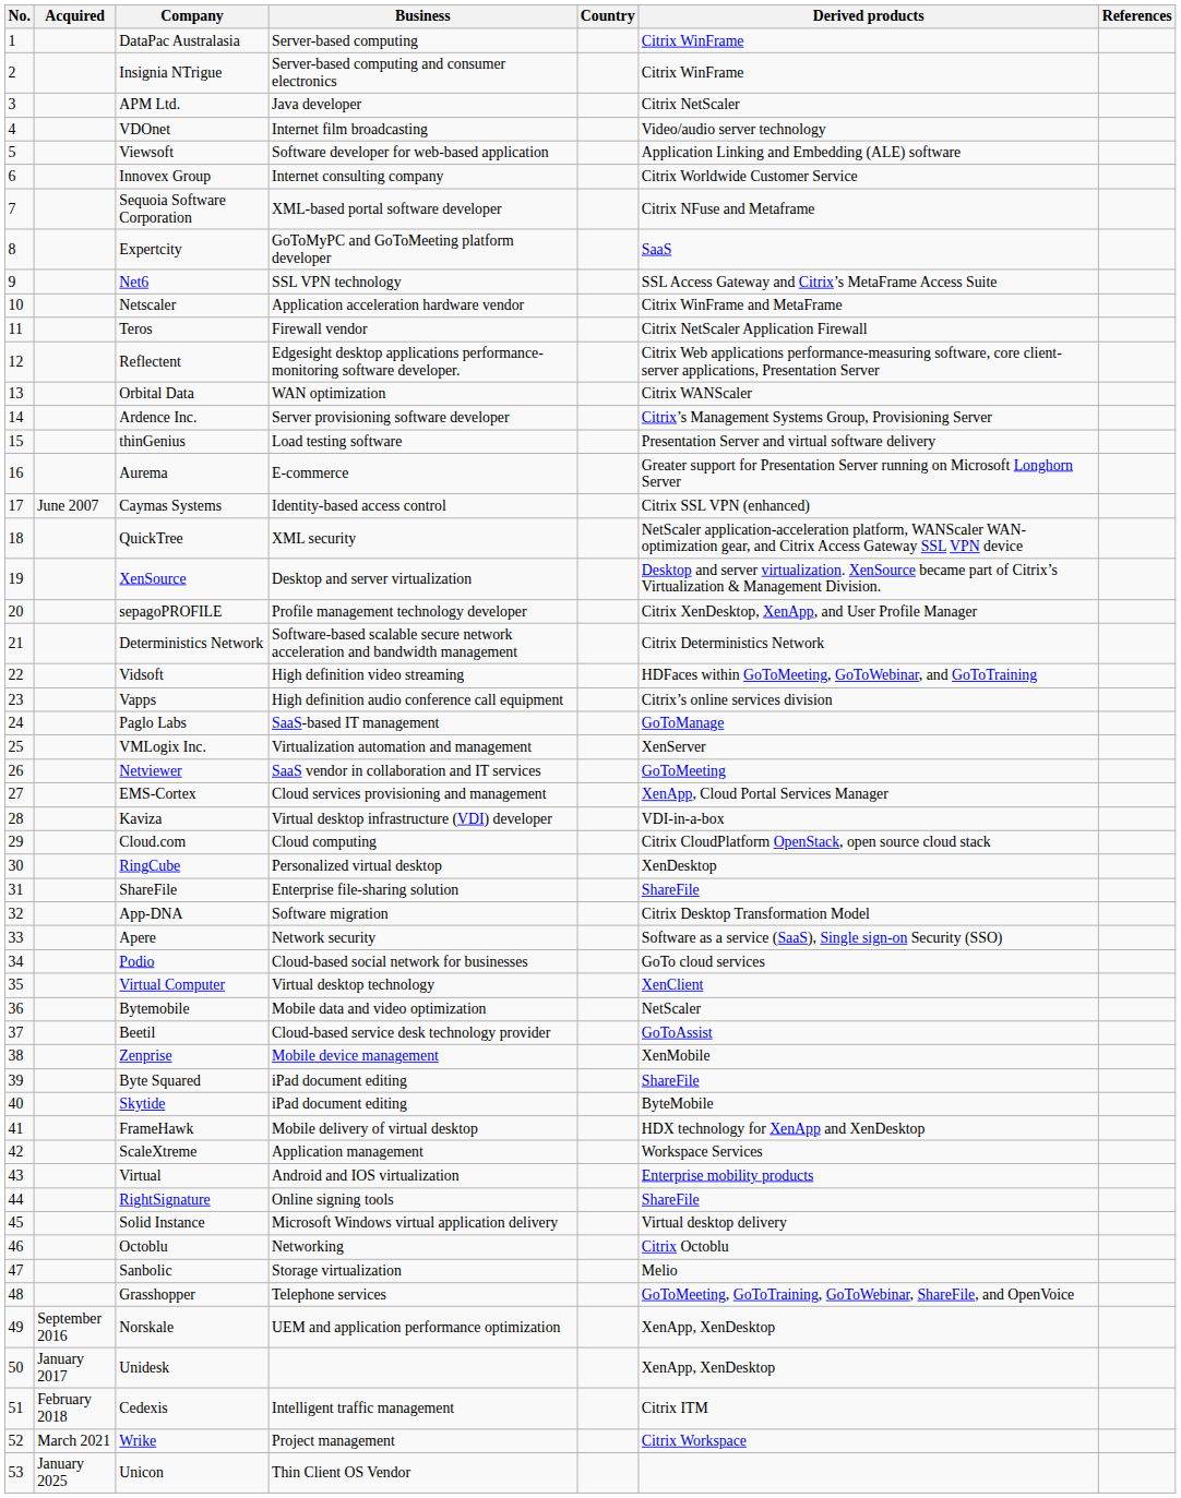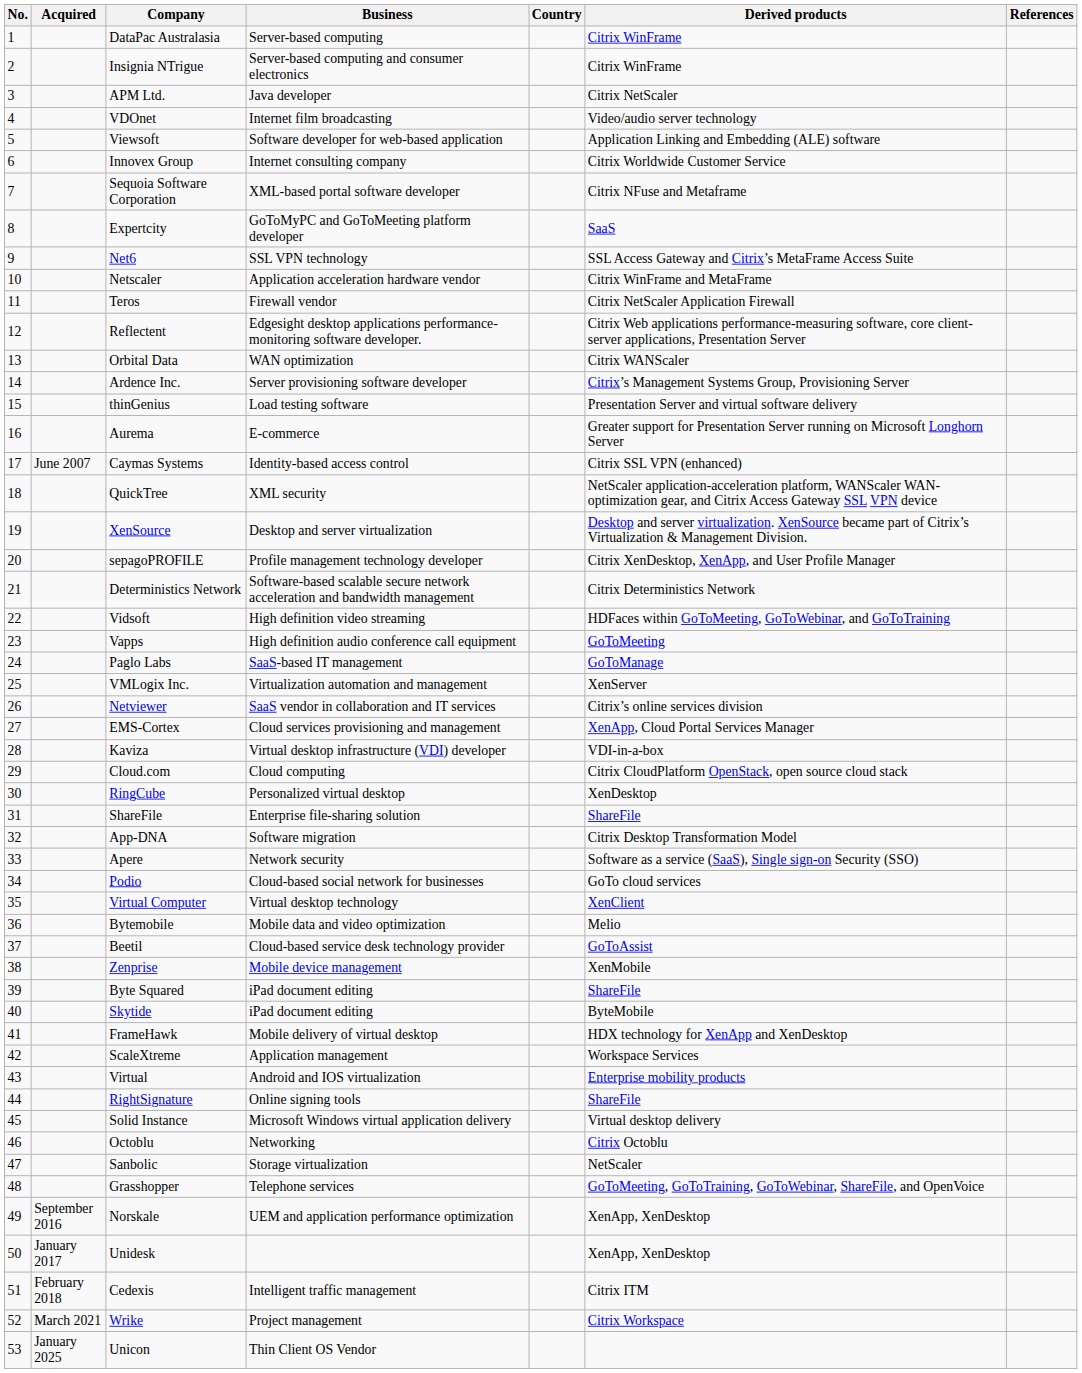 <table class="wikitable sortable">
 <tr>
 <th>No.</th>
 <th style="width:80px;">Acquired</th>
 <th>Company</th>
 <th>Business</th>
 <th>Country</th>
 <th>Derived products</th>
 <th class="unsortable">References</th>
 </tr>
 <tr>
 <td>1</td>
 <td></td>
 <td>DataPac Australasia</td>
 <td>Server-based computing</td>
 <td></td>
 <td><a href='#'>Citrix WinFrame</a></td>
 <td style="text-align:center;"><br></td>
 </tr>
 <tr>
 <td>2</td>
 <td></td>
 <td>Insignia NTrigue</td>
 <td>Server-based computing and consumer electronics</td>
 <td></td>
 <td>Citrix WinFrame</td>
 <td style="text-align:center;"></td>
 </tr>
 <tr>
 <td>3</td>
 <td></td>
 <td>APM Ltd.</td>
 <td>Java developer</td>
 <td></td>
 <td>Citrix NetScaler</td>
 <td style="text-align:center;"></td>
 </tr>
 <tr>
 <td>4</td>
 <td></td>
 <td>VDOnet</td>
 <td>Internet film broadcasting</td>
 <td></td>
 <td>Video/audio server technology</td>
 <td style="text-align:center;"></td>
 </tr>
 <tr>
 <td>5</td>
 <td></td>
 <td>Viewsoft</td>
 <td>Software developer for web-based application</td>
 <td></td>
 <td>Application Linking and Embedding (ALE) software</td>
 <td style="text-align:center;"></td>
 </tr>
 <tr>
 <td>6</td>
 <td></td>
 <td>Innovex Group</td>
 <td>Internet consulting company</td>
 <td></td>
 <td>Citrix Worldwide Customer Service</td>
 <td style="text-align:center;"></td>
 </tr>
 <tr>
 <td>7</td>
 <td></td>
 <td>Sequoia Software Corporation</td>
 <td>XML-based portal software developer</td>
 <td></td>
 <td>Citrix NFuse and Metaframe</td>
 <td style="text-align:center;"></td>
 </tr>
 <tr>
 <td>8</td>
 <td></td>
 <td>Expertcity</td>
 <td>GoToMyPC and GoToMeeting platform developer</td>
 <td></td>
 <td><a href='#'>SaaS</a></td>
 <td style="text-align:center;"></td>
 </tr>
 <tr>
 <td>9</td>
 <td></td>
 <td><a href='#'>Net6</a></td>
 <td>SSL VPN technology</td>
 <td></td>
 <td>SSL Access Gateway and <a href='#'>Citrix</a>’s MetaFrame Access Suite</td>
 <td style="text-align:center;"></td>
 </tr>
 <tr>
 <td>10</td>
 <td></td>
 <td>Netscaler</td>
 <td>Application acceleration hardware vendor</td>
 <td></td>
 <td>Citrix WinFrame and MetaFrame</td>
 <td style="text-align:center;"></td>
 </tr>
 <tr>
 <td>11</td>
 <td></td>
 <td>Teros</td>
 <td>Firewall vendor</td>
 <td></td>
 <td>Citrix NetScaler Application Firewall</td>
 <td style="text-align:center;"></td>
 </tr>
 <tr>
 <td>12</td>
 <td></td>
 <td>Reflectent</td>
 <td>Edgesight desktop applications performance-monitoring software developer.</td>
 <td></td>
 <td>Citrix Web applications performance-measuring software, core client-server applications, Presentation Server</td>
 <td style="text-align:center;"></td>
 </tr>
 <tr>
 <td>13</td>
 <td></td>
 <td>Orbital Data</td>
 <td>WAN optimization</td>
 <td></td>
 <td>Citrix WANScaler</td>
 <td style="text-align:center;"></td>
 </tr>
 <tr>
 <td>14</td>
 <td></td>
 <td>Ardence Inc.</td>
 <td>Server provisioning software developer</td>
 <td></td>
 <td><a href='#'>Citrix</a>’s Management Systems Group, Provisioning Server</td>
 <td style="text-align:center;"></td>
 </tr>
 <tr>
 <td>15</td>
 <td></td>
 <td>thinGenius</td>
 <td>Load testing software</td>
 <td></td>
 <td>Presentation Server and virtual software delivery</td>
 <td style="text-align:center;"></td>
 </tr>
 <tr>
 <td>16</td>
 <td></td>
 <td>Aurema</td>
 <td>E-commerce</td>
 <td></td>
 <td>Greater support for Presentation Server running on Microsoft <a href='#'>Longhorn</a> Server</td>
 <td style="text-align:center;"></td>
 </tr>
 <tr>
 <td>17</td>
 <td>June 2007</td>
 <td>Caymas Systems</td>
 <td>Identity-based access control</td>
 <td></td>
 <td>Citrix SSL VPN (enhanced)</td>
 <td style="text-align:center;"></td>
 </tr>
 <tr>
 <td>18</td>
 <td></td>
 <td>QuickTree</td>
 <td>XML security</td>
 <td></td>
 <td>NetScaler application-acceleration platform, WANScaler WAN-optimization gear, and Citrix Access Gateway <a href='#'>SSL</a> <a href='#'>VPN</a> device</td>
 <td style="text-align:center;"></td>
 </tr>
 <tr>
 <td>19</td>
 <td></td>
 <td><a href='#'>XenSource</a></td>
 <td>Desktop and server virtualization</td>
 <td></td>
 <td><a href='#'>Desktop</a> and server <a href='#'>virtualization</a>. <a href='#'>XenSource</a> became part of Citrix’s Virtualization & Management Division.</td>
 <td style="text-align:center;"></td>
 </tr>
 <tr>
 <td>20</td>
 <td></td>
 <td>sepagoPROFILE</td>
 <td>Profile management technology developer</td>
 <td></td>
 <td>Citrix XenDesktop, <a href='#'>XenApp</a>, and User Profile Manager</td>
 <td style="text-align:center;"></td>
 </tr>
 <tr>
 <td>21</td>
 <td></td>
 <td>Deterministics Network</td>
 <td>Software-based scalable secure network acceleration and bandwidth management</td>
 <td></td>
 <td>Citrix Deterministics Network</td>
 <td style="text-align:center;"></td>
 </tr>
 <tr>
 <td>22</td>
 <td></td>
 <td>Vidsoft</td>
 <td>High definition video streaming</td>
 <td></td>
 <td>HDFaces within <a href='#'>GoToMeeting</a>, <a href='#'>GoToWebinar</a>, and <a href='#'>GoToTraining</a></td>
 <td style="text-align:center;"></td>
 </tr>
 <tr>
 <td>23</td>
 <td></td>
 <td>Vapps</td>
 <td>High definition audio conference call equipment</td>
 <td></td>
-<td>Citrix’s online services division</td>
+<td><a href='#'>GoToMeeting</a></td>
 <td style="text-align:center;"></td>
 </tr>
 <tr>
 <td>24</td>
 <td></td>
 <td>Paglo Labs</td>
 <td><a href='#'>SaaS</a>-based IT management</td>
 <td></td>
 <td><a href='#'>GoToManage</a></td>
 <td style="text-align:center;"></td>
 </tr>
 <tr>
 <td>25</td>
 <td></td>
 <td>VMLogix Inc.</td>
 <td>Virtualization automation and management</td>
 <td></td>
 <td>XenServer</td>
 <td style="text-align:center;"></td>
 </tr>
 <tr>
 <td>26</td>
 <td></td>
 <td><a href='#'>Netviewer</a></td>
 <td><a href='#'>SaaS</a> vendor in collaboration and IT services</td>
 <td></td>
-<td><a href='#'>GoToMeeting</a></td>
+<td>Citrix’s online services division</td>
 <td style="text-align:center;"></td>
 </tr>
 <tr>
 <td>27</td>
 <td></td>
 <td>EMS-Cortex</td>
 <td>Cloud services provisioning and management</td>
 <td></td>
 <td><a href='#'>XenApp</a>, Cloud Portal Services Manager</td>
 <td style="text-align:center;"></td>
 </tr>
 <tr>
 <td>28</td>
 <td></td>
 <td>Kaviza</td>
 <td>Virtual desktop infrastructure (<a href='#'>VDI</a>) developer</td>
 <td></td>
 <td>VDI-in-a-box</td>
 <td style="text-align:center;"></td>
 </tr>
 <tr>
 <td>29</td>
 <td></td>
 <td>Cloud.com</td>
 <td>Cloud computing</td>
 <td></td>
 <td>Citrix CloudPlatform <a href='#'>OpenStack</a>, open source cloud stack</td>
 <td style="text-align:center;"></td>
 </tr>
 <tr>
 <td>30</td>
 <td></td>
 <td><a href='#'>RingCube</a></td>
 <td>Personalized virtual desktop</td>
 <td></td>
 <td>XenDesktop</td>
 <td style="text-align:center;"></td>
 </tr>
 <tr>
 <td>31</td>
 <td></td>
 <td>ShareFile</td>
 <td>Enterprise file-sharing solution</td>
 <td></td>
 <td><a href='#'>ShareFile</a></td>
 <td style="text-align:center;"></td>
 </tr>
 <tr>
 <td>32</td>
 <td></td>
 <td>App-DNA</td>
 <td>Software migration</td>
 <td></td>
 <td>Citrix Desktop Transformation Model</td>
 <td style="text-align:center;"></td>
 </tr>
 <tr>
 <td>33</td>
 <td></td>
 <td>Apere</td>
 <td>Network security</td>
 <td></td>
 <td>Software as a service (<a href='#'>SaaS</a>), <a href='#'>Single sign-on</a> Security (SSO)</td>
 <td style="text-align:center;"></td>
 </tr>
 <tr>
 <td>34</td>
 <td></td>
 <td><a href='#'>Podio</a></td>
 <td>Cloud-based social network for businesses</td>
 <td></td>
 <td>GoTo cloud services</td>
 <td style="text-align:center;"></td>
 </tr>
 <tr>
 <td>35</td>
 <td></td>
 <td><a href='#'>Virtual Computer</a></td>
 <td>Virtual desktop technology</td>
 <td></td>
 <td><a href='#'>XenClient</a></td>
 <td style="text-align:center;"></td>
 </tr>
 <tr>
 <td>36</td>
 <td></td>
 <td>Bytemobile</td>
 <td>Mobile data and video optimization</td>
 <td></td>
-<td>NetScaler</td>
+<td>Melio</td>
 <td style="text-align:center;"></td>
 </tr>
 <tr>
 <td>37</td>
 <td></td>
 <td>Beetil</td>
 <td>Cloud-based service desk technology provider</td>
 <td></td>
 <td><a href='#'>GoToAssist</a></td>
 <td style="text-align:center;"></td>
 </tr>
 <tr>
 <td>38</td>
 <td></td>
 <td><a href='#'>Zenprise</a></td>
 <td><a href='#'>Mobile device management</a></td>
 <td></td>
 <td>XenMobile</td>
 <td style="text-align:center;"></td>
 </tr>
 <tr>
 <td>39</td>
 <td></td>
 <td>Byte Squared</td>
 <td>iPad document editing</td>
 <td></td>
 <td><a href='#'>ShareFile</a></td>
 <td style="text-align:center;"></td>
 </tr>
 <tr>
 <td>40</td>
 <td></td>
 <td><a href='#'>Skytide</a></td>
 <td>iPad document editing</td>
 <td></td>
 <td>ByteMobile</td>
 <td style="text-align:center;"></td>
 </tr>
 <tr>
 <td>41</td>
 <td></td>
 <td>FrameHawk</td>
 <td>Mobile delivery of virtual desktop</td>
 <td></td>
 <td>HDX technology for <a href='#'>XenApp</a> and XenDesktop</td>
 <td style="text-align:center;"></td>
 </tr>
 <tr>
 <td>42</td>
 <td></td>
 <td>ScaleXtreme</td>
 <td>Application management</td>
 <td></td>
 <td>Workspace Services</td>
 <td style="text-align:center;"></td>
 </tr>
 <tr>
 <td>43</td>
 <td></td>
 <td>Virtual</td>
 <td>Android and IOS virtualization</td>
 <td></td>
 <td><a href='#'>Enterprise mobility products</a></td>
 <td style="text-align:center;"></td>
 </tr>
 <tr>
 <td>44</td>
 <td></td>
 <td><a href='#'>RightSignature</a></td>
 <td>Online signing tools</td>
 <td></td>
 <td><a href='#'>ShareFile</a></td>
 <td style="text-align:center;"></td>
 </tr>
 <tr>
 <td>45</td>
 <td></td>
 <td>Solid Instance</td>
 <td>Microsoft Windows virtual application delivery</td>
 <td></td>
 <td>Virtual desktop delivery</td>
 <td style="text-align:center;"></td>
 </tr>
 <tr>
 <td>46</td>
 <td></td>
 <td>Octoblu</td>
 <td>Networking</td>
 <td></td>
 <td><a href='#'>Citrix</a> Octoblu</td>
 <td style="text-align:center;"></td>
 </tr>
 <tr>
 <td>47</td>
 <td></td>
 <td>Sanbolic</td>
 <td>Storage virtualization</td>
 <td></td>
-<td>Melio</td>
+<td>NetScaler</td>
 <td style="text-align:center;"></td>
 </tr>
 <tr>
 <td>48</td>
 <td></td>
 <td>Grasshopper</td>
 <td>Telephone services</td>
 <td></td>
 <td><a href='#'>GoToMeeting</a>, <a href='#'>GoToTraining</a>, <a href='#'>GoToWebinar</a>, <a href='#'>ShareFile</a>, and OpenVoice</td>
 <td style="text-align:center;"></td>
 </tr>
 <tr>
 <td>49</td>
 <td>September 2016</td>
 <td>Norskale</td>
 <td>UEM and application performance optimization</td>
 <td></td>
 <td>XenApp, XenDesktop</td>
 <td style="text-align:center;"></td>
 </tr>
 <tr>
 <td>50</td>
 <td>January 2017</td>
 <td>Unidesk</td>
 <td></td>
 <td></td>
 <td>XenApp, XenDesktop</td>
 <td style="text-align:center;"></td>
 </tr>
 <tr>
 <td>51</td>
 <td>February 2018</td>
 <td>Cedexis</td>
 <td>Intelligent traffic management</td>
 <td></td>
 <td>Citrix ITM</td>
 <td style="text-align:center;"></td>
 </tr>
 <tr>
 <td>52</td>
 <td>March 2021</td>
 <td><a href='#'>Wrike</a></td>
 <td>Project management</td>
 <td></td>
 <td><a href='#'>Citrix Workspace</a></td>
 <td style="text-align:center;"></td>
 </tr>
 <tr>
 <td>53</td>
 <td>January 2025</td>
 <td>Unicon</td>
 <td>Thin Client OS Vendor</td>
 <td></td>
 <td></td>
 <td style="text-align:center;"></td>
 </tr>
 </table>
